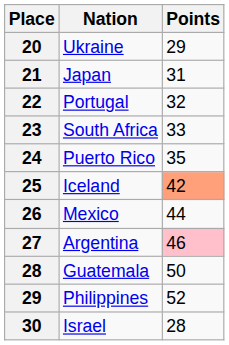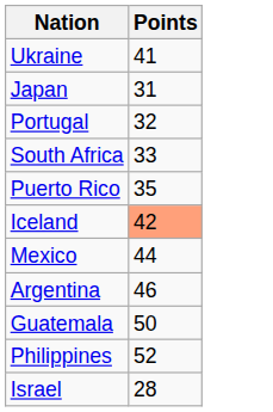 <table class="wikitable" style="font-size: 95%">
 <tr>
-<th>Place</th>
 <th>Nation</th>
 <th>Points</th>
 </tr>
 <tr>
-<th>20</th>
 <td> <a href='#'>Ukraine</a></td>
-<td>29</td>
+<td>41</td>
 </tr>
 <tr>
-<th>21</th>
 <td> <a href='#'>Japan</a></td>
 <td>31</td>
 </tr>
 <tr>
-<th>22</th>
 <td> <a href='#'>Portugal</a></td>
 <td>32</td>
 </tr>
 <tr>
-<th>23</th>
 <td> <a href='#'>South Africa</a></td>
 <td>33</td>
 </tr>
 <tr>
-<th>24</th>
 <td> <a href='#'>Puerto Rico</a></td>
 <td>35</td>
 </tr>
 <tr>
-<th>25</th>
 <td> <a href='#'>Iceland</a></td>
 <td style="background: lightsalmon;">42</td>
 </tr>
 <tr>
-<th>26</th>
 <td> <a href='#'>Mexico</a></td>
 <td>44</td>
 </tr>
 <tr>
-<th>27</th>
 <td> <a href='#'>Argentina</a></td>
-<td style="background: pink;">46</td>
+<td>46</td>
 </tr>
 <tr>
-<th>28</th>
 <td> <a href='#'>Guatemala</a></td>
 <td>50</td>
 </tr>
 <tr>
-<th>29</th>
 <td> <a href='#'>Philippines</a></td>
 <td>52</td>
 </tr>
 <tr>
-<th>30</th>
 <td> <a href='#'>Israel</a></td>
 <td>28</td>
 </tr>
 </table>
